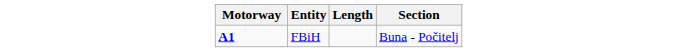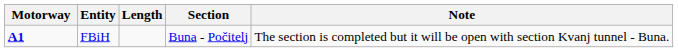 <table class="wikitable" style="margin:auto;">
 <tr>
 <th width="80">Motorway</th>
 <th>Entity</th>
 <th>Length</th>
 <th>Section</th>
+<th>Note</th>
 </tr>
 <tr>
 <td> <strong><a href='#'>A1</a></strong></td>
 <td><a href='#'>FBiH</a></td>
 <td></td>
 <td><a href='#'>Buna</a> - <a href='#'>Počitelj</a></td>
+<td>The section is completed but it will be open with section Kvanj tunnel - Buna.</td>
 </tr>
 </table>
